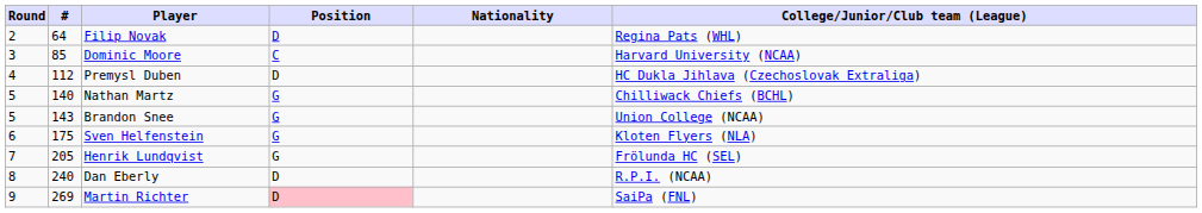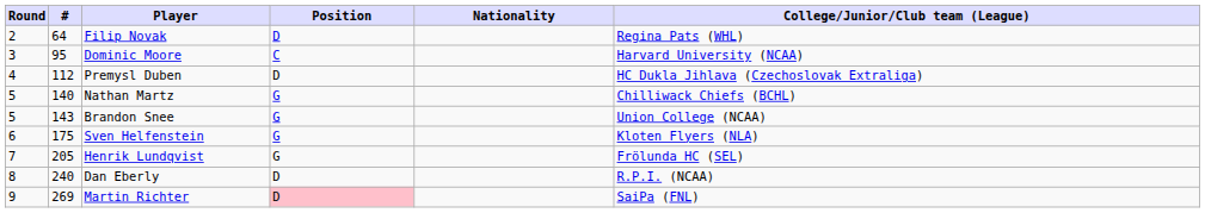 <table class="wikitable">
 <tr>
 <th style="background:#ddf; width:2.00%;">Round</th>
 <th style="background:#ddf; width:2.75%;">#</th>
 <th style="background:#ddf; width:16.0%;">Player</th>
 <th style="background:#ddf; width:12.25%;">Position</th>
 <th style="background:#ddf; width:17.0%;">Nationality</th>
 <th style="background:#ddf; width:100.0%;">College/Junior/Club team (League)</th>
 </tr>
 <tr>
 <td>2</td>
 <td>64</td>
 <td><a href='#'>Filip Novak</a></td>
 <td><a href='#'>D</a></td>
 <td></td>
 <td><a href='#'>Regina Pats</a> (<a href='#'>WHL</a>)</td>
 </tr>
 <tr>
 <td>3</td>
-<td>85</td>
+<td>95</td>
 <td><a href='#'>Dominic Moore</a></td>
 <td><a href='#'>C</a></td>
 <td></td>
 <td><a href='#'>Harvard University</a> (<a href='#'>NCAA</a>)</td>
 </tr>
 <tr>
 <td>4</td>
 <td>112</td>
 <td>Premysl Duben</td>
 <td>D</td>
 <td></td>
 <td><a href='#'>HC Dukla Jihlava</a> (<a href='#'>Czechoslovak Extraliga</a>)</td>
 </tr>
 <tr>
 <td>5</td>
 <td>140</td>
 <td>Nathan Martz</td>
 <td><a href='#'>G</a></td>
 <td></td>
 <td><a href='#'>Chilliwack Chiefs</a> (<a href='#'>BCHL</a>)</td>
 </tr>
 <tr>
 <td>5</td>
 <td>143</td>
 <td>Brandon Snee</td>
 <td><a href='#'>G</a></td>
 <td></td>
 <td><a href='#'>Union College</a> (NCAA)</td>
 </tr>
 <tr>
 <td>6</td>
 <td>175</td>
 <td><a href='#'>Sven Helfenstein</a></td>
 <td><a href='#'>G</a></td>
 <td></td>
 <td><a href='#'>Kloten Flyers</a> (<a href='#'>NLA</a>)</td>
 </tr>
 <tr>
 <td>7</td>
 <td>205</td>
 <td><a href='#'>Henrik Lundqvist</a></td>
 <td>G</td>
 <td></td>
 <td><a href='#'>Frölunda HC</a> (<a href='#'>SEL</a>)</td>
 </tr>
 <tr>
 <td>8</td>
 <td>240</td>
 <td>Dan Eberly</td>
 <td>D</td>
 <td></td>
 <td><a href='#'>R.P.I.</a> (NCAA)</td>
 </tr>
 <tr>
 <td>9</td>
 <td>269</td>
 <td><a href='#'>Martin Richter</a></td>
 <td style="background: pink;">D</td>
 <td></td>
 <td><a href='#'>SaiPa</a> (<a href='#'>FNL</a>)</td>
 </tr>
 </table>
